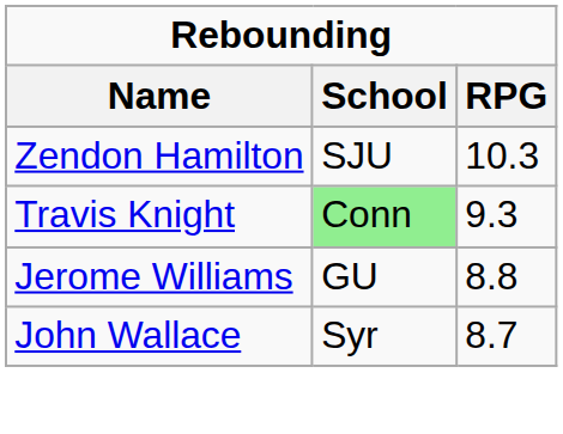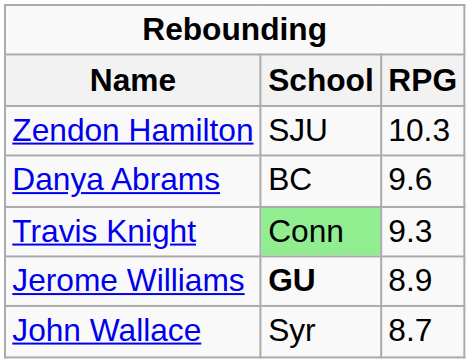 <table class="wikitable">
 <tr>
 <td colspan=3 style="text-align:center;"><strong>Rebounding</strong></td>
 </tr>
 <tr>
 <th>Name</th>
 <th>School</th>
 <th>RPG</th>
 </tr>
 <tr>
 <td><a href='#'>Zendon Hamilton</a></td>
 <td>SJU</td>
 <td>10.3</td>
 </tr>
 <tr>
+<td><a href='#'>Danya Abrams</a></td>
+<td>BC</td>
+<td>9.6</td>
+</tr>
+<tr>
 <td><a href='#'>Travis Knight</a></td>
 <td style="background: lightgreen;">Conn</td>
 <td>9.3</td>
 </tr>
 <tr>
 <td><a href='#'>Jerome Williams</a></td>
-<td>GU</td>
-<td>8.8</td>
+<td><strong>GU</strong></td>
+<td>8.9</td>
 </tr>
 <tr>
 <td><a href='#'>John Wallace</a></td>
 <td>Syr</td>
 <td>8.7</td>
 </tr>
 </table>
